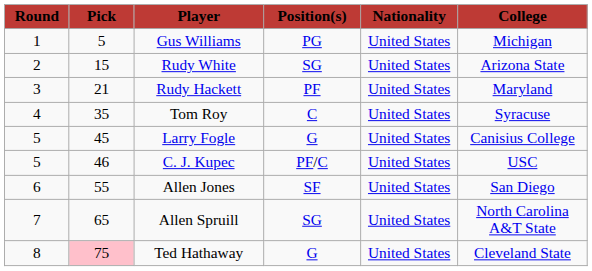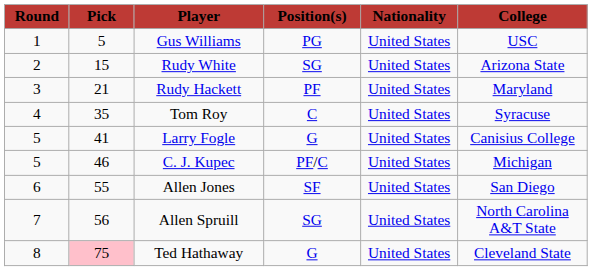 <table class="wikitable sortable sortable">
 <tr>
 <th style="background:#BE3A35; color:#000000" width="10%">Round</th>
 <th style="background:#BE3A35; color:#000000" width="10%">Pick</th>
 <th style="background:#BE3A35; color:#000000" width="20%">Player</th>
 <th style="background:#BE3A35; color:#000000" width="15%">Position(s)</th>
 <th style="background:#BE3A35; color:#000000" width="15%">Nationality</th>
 <th style="background:#BE3A35; color:#000000" width="20%">College</th>
 </tr>
 <tr style="text-align: center">
 <td>1</td>
 <td>5</td>
 <td><a href='#'>Gus Williams</a></td>
 <td><a href='#'>PG</a></td>
 <td> <a href='#'>United States</a></td>
-<td><a href='#'>Michigan</a></td>
+<td><a href='#'>USC</a></td>
 </tr>
 <tr style="text-align: center">
 <td>2</td>
 <td>15</td>
 <td><a href='#'>Rudy White</a></td>
 <td><a href='#'>SG</a></td>
 <td> <a href='#'>United States</a></td>
 <td><a href='#'>Arizona State</a></td>
 </tr>
 <tr style="text-align: center">
 <td>3</td>
 <td>21</td>
 <td><a href='#'>Rudy Hackett</a></td>
 <td><a href='#'>PF</a></td>
 <td> <a href='#'>United States</a></td>
 <td><a href='#'>Maryland</a></td>
 </tr>
 <tr style="text-align: center">
 <td>4</td>
 <td>35</td>
 <td>Tom Roy</td>
 <td><a href='#'>C</a></td>
 <td> <a href='#'>United States</a></td>
 <td><a href='#'>Syracuse</a></td>
 </tr>
 <tr style="text-align: center">
 <td>5</td>
-<td>45</td>
+<td>41</td>
 <td><a href='#'>Larry Fogle</a></td>
 <td><a href='#'>G</a></td>
 <td> <a href='#'>United States</a></td>
 <td><a href='#'>Canisius College</a></td>
 </tr>
 <tr style="text-align: center">
 <td>5</td>
 <td>46</td>
 <td><a href='#'>C. J. Kupec</a></td>
 <td><a href='#'>PF</a>/<a href='#'>C</a></td>
 <td> <a href='#'>United States</a></td>
-<td><a href='#'>USC</a></td>
+<td><a href='#'>Michigan</a></td>
 </tr>
 <tr style="text-align: center">
 <td>6</td>
 <td>55</td>
 <td>Allen Jones</td>
 <td><a href='#'>SF</a></td>
 <td> <a href='#'>United States</a></td>
 <td><a href='#'>San Diego</a></td>
 </tr>
 <tr style="text-align: center">
 <td>7</td>
-<td>65</td>
+<td>56</td>
 <td>Allen Spruill</td>
 <td><a href='#'>SG</a></td>
 <td> <a href='#'>United States</a></td>
 <td><a href='#'>North Carolina A&T State</a></td>
 </tr>
 <tr style="text-align: center">
 <td>8</td>
 <td style="background: pink;">75</td>
 <td>Ted Hathaway</td>
 <td><a href='#'>G</a></td>
 <td> <a href='#'>United States</a></td>
 <td><a href='#'>Cleveland State</a></td>
 </tr>
 </table>
